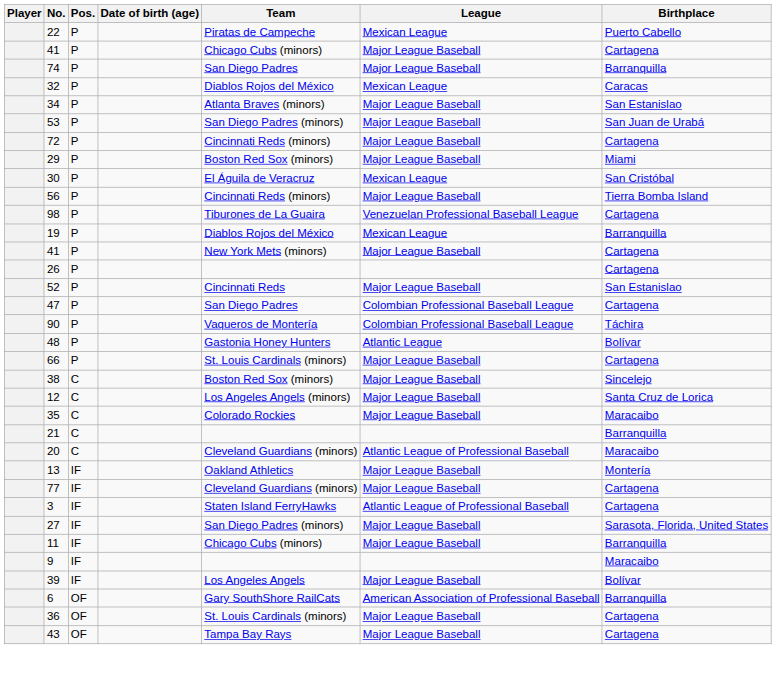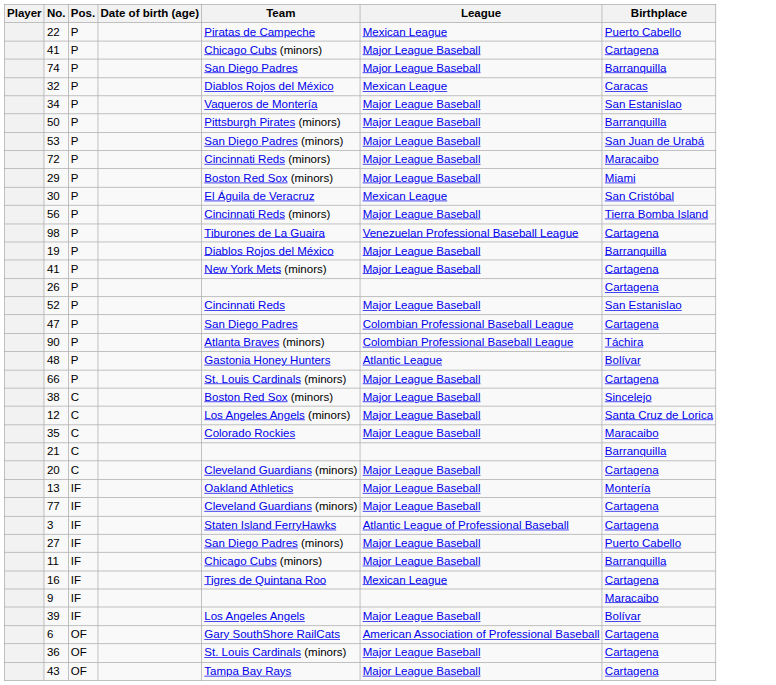 <table class="wikitable sortable plainrowheaders" style="white-space:nowrap;">
 <tr>
 <th scope="col">Player</th>
 <th scope="col">No.</th>
 <th scope="col">Pos.</th>
 <th scope="col">Date of birth (age)</th>
 <th scope="col">Team</th>
 <th scope="col">League</th>
 <th scope="col">Birthplace</th>
 </tr>
 <tr>
 <th scope="row"></th>
 <td>22</td>
 <td>P</td>
 <td></td>
 <td> <a href='#'>Piratas de Campeche</a></td>
 <td><a href='#'>Mexican League</a></td>
 <td> <a href='#'>Puerto Cabello</a></td>
 </tr>
 <tr>
 <th scope="row"></th>
 <td>41</td>
 <td>P</td>
 <td></td>
 <td> <a href='#'>Chicago Cubs</a> (minors)</td>
 <td><a href='#'>Major League Baseball</a></td>
 <td> <a href='#'>Cartagena</a></td>
 </tr>
 <tr>
 <th scope="row"></th>
 <td>74</td>
 <td>P</td>
 <td></td>
 <td> <a href='#'>San Diego Padres</a></td>
 <td><a href='#'>Major League Baseball</a></td>
 <td> <a href='#'>Barranquilla</a></td>
 </tr>
 <tr>
 <th scope="row"></th>
 <td>32</td>
 <td>P</td>
 <td></td>
 <td> <a href='#'>Diablos Rojos del México</a></td>
 <td><a href='#'>Mexican League</a></td>
 <td> <a href='#'>Caracas</a></td>
 </tr>
 <tr>
 <th scope="row"></th>
 <td>34</td>
 <td>P</td>
 <td></td>
-<td> <a href='#'>Atlanta Braves</a> (minors)</td>
+<td> <a href='#'>Vaqueros de Montería</a></td>
 <td><a href='#'>Major League Baseball</a></td>
 <td> <a href='#'>San Estanislao</a></td>
+</tr>
+<tr>
+<th scope="row"></th>
+<td>50</td>
+<td>P</td>
+<td></td>
+<td> <a href='#'>Pittsburgh Pirates</a> (minors)</td>
+<td><a href='#'>Major League Baseball</a></td>
+<td> <a href='#'>Barranquilla</a></td>
 </tr>
 <tr>
 <th scope="row"></th>
 <td>53</td>
 <td>P</td>
 <td></td>
 <td> <a href='#'>San Diego Padres</a> (minors)</td>
 <td><a href='#'>Major League Baseball</a></td>
 <td> <a href='#'>San Juan de Urabá</a></td>
 </tr>
 <tr>
 <th scope="row"></th>
 <td>72</td>
 <td>P</td>
 <td></td>
 <td> <a href='#'>Cincinnati Reds</a> (minors)</td>
 <td><a href='#'>Major League Baseball</a></td>
-<td> <a href='#'>Cartagena</a></td>
+<td> <a href='#'>Maracaibo</a></td>
 </tr>
 <tr>
 <th scope="row"></th>
 <td>29</td>
 <td>P</td>
 <td></td>
 <td> <a href='#'>Boston Red Sox</a> (minors)</td>
 <td><a href='#'>Major League Baseball</a></td>
 <td> <a href='#'>Miami</a></td>
 </tr>
 <tr>
 <th scope="row"></th>
 <td>30</td>
 <td>P</td>
 <td></td>
 <td> <a href='#'>El Águila de Veracruz</a></td>
 <td><a href='#'>Mexican League</a></td>
 <td> <a href='#'>San Cristóbal</a></td>
 </tr>
 <tr>
 <th scope="row"></th>
 <td>56</td>
 <td>P</td>
 <td></td>
 <td> <a href='#'>Cincinnati Reds</a> (minors)</td>
 <td><a href='#'>Major League Baseball</a></td>
 <td> <a href='#'>Tierra Bomba Island</a></td>
 </tr>
 <tr>
 <th scope="row"></th>
 <td>98</td>
 <td>P</td>
 <td></td>
 <td> <a href='#'>Tiburones de La Guaira</a></td>
 <td><a href='#'>Venezuelan Professional Baseball League</a></td>
 <td> <a href='#'>Cartagena</a></td>
 </tr>
 <tr>
 <th scope="row"></th>
 <td>19</td>
 <td>P</td>
 <td></td>
 <td> <a href='#'>Diablos Rojos del México</a></td>
-<td><a href='#'>Mexican League</a></td>
+<td><a href='#'>Major League Baseball</a></td>
 <td> <a href='#'>Barranquilla</a></td>
 </tr>
 <tr>
 <th scope="row"></th>
 <td>41</td>
 <td>P</td>
 <td></td>
 <td> <a href='#'>New York Mets</a> (minors)</td>
 <td><a href='#'>Major League Baseball</a></td>
 <td> <a href='#'>Cartagena</a></td>
 </tr>
 <tr>
 <th scope="row"></th>
 <td>26</td>
 <td>P</td>
 <td></td>
 <td></td>
 <td></td>
 <td> <a href='#'>Cartagena</a></td>
 </tr>
 <tr>
 <th scope="row"></th>
 <td>52</td>
 <td>P</td>
 <td></td>
 <td> <a href='#'>Cincinnati Reds</a></td>
 <td><a href='#'>Major League Baseball</a></td>
 <td> <a href='#'>San Estanislao</a></td>
 </tr>
 <tr>
 <th scope="row"></th>
 <td>47</td>
 <td>P</td>
 <td></td>
 <td> <a href='#'>San Diego Padres</a></td>
 <td><a href='#'>Colombian Professional Baseball League</a></td>
 <td> <a href='#'>Cartagena</a></td>
 </tr>
 <tr>
 <th scope="row"></th>
 <td>90</td>
 <td>P</td>
 <td></td>
-<td> <a href='#'>Vaqueros de Montería</a></td>
+<td> <a href='#'>Atlanta Braves</a> (minors)</td>
 <td><a href='#'>Colombian Professional Baseball League</a></td>
 <td> <a href='#'>Táchira</a></td>
 </tr>
 <tr>
 <th scope="row"></th>
 <td>48</td>
 <td>P</td>
 <td></td>
 <td> <a href='#'>Gastonia Honey Hunters</a></td>
 <td><a href='#'>Atlantic League</a></td>
 <td> <a href='#'>Bolívar</a></td>
 </tr>
 <tr>
 <th scope="row"></th>
 <td>66</td>
 <td>P</td>
 <td></td>
 <td> <a href='#'>St. Louis Cardinals</a> (minors)</td>
 <td><a href='#'>Major League Baseball</a></td>
 <td> <a href='#'>Cartagena</a></td>
 </tr>
 <tr>
 <th scope="row"></th>
 <td>38</td>
 <td>C</td>
 <td></td>
 <td> <a href='#'>Boston Red Sox</a> (minors)</td>
 <td><a href='#'>Major League Baseball</a></td>
 <td> <a href='#'>Sincelejo</a></td>
 </tr>
 <tr>
 <th scope="row"></th>
 <td>12</td>
 <td>C</td>
 <td></td>
 <td> <a href='#'>Los Angeles Angels</a> (minors)</td>
 <td><a href='#'>Major League Baseball</a></td>
 <td> <a href='#'>Santa Cruz de Lorica</a></td>
 </tr>
 <tr>
 <th scope="row"></th>
 <td>35</td>
 <td>C</td>
 <td></td>
 <td> <a href='#'>Colorado Rockies</a></td>
 <td><a href='#'>Major League Baseball</a></td>
 <td> <a href='#'>Maracaibo</a></td>
 </tr>
 <tr>
 <th scope="row"></th>
 <td>21</td>
 <td>C</td>
 <td></td>
 <td></td>
 <td></td>
 <td> <a href='#'>Barranquilla</a></td>
 </tr>
 <tr>
 <th scope="row"></th>
 <td>20</td>
 <td>C</td>
 <td></td>
 <td> <a href='#'>Cleveland Guardians</a> (minors)</td>
-<td><a href='#'>Atlantic League of Professional Baseball</a></td>
-<td> <a href='#'>Maracaibo</a></td>
+<td><a href='#'>Major League Baseball</a></td>
+<td> <a href='#'>Cartagena</a></td>
 </tr>
 <tr>
 <th scope="row"></th>
 <td>13</td>
 <td>IF</td>
 <td></td>
 <td> <a href='#'>Oakland Athletics</a></td>
 <td><a href='#'>Major League Baseball</a></td>
 <td> <a href='#'>Montería</a></td>
 </tr>
 <tr>
 <th scope="row"></th>
 <td>77</td>
 <td>IF</td>
 <td></td>
 <td> <a href='#'>Cleveland Guardians</a> (minors)</td>
 <td><a href='#'>Major League Baseball</a></td>
 <td> <a href='#'>Cartagena</a></td>
 </tr>
 <tr>
 <th scope="row"></th>
 <td>3</td>
 <td>IF</td>
 <td></td>
 <td> <a href='#'>Staten Island FerryHawks</a></td>
 <td><a href='#'>Atlantic League of Professional Baseball</a></td>
 <td> <a href='#'>Cartagena</a></td>
 </tr>
 <tr>
 <th scope="row"></th>
 <td>27</td>
 <td>IF</td>
 <td></td>
 <td> <a href='#'>San Diego Padres</a> (minors)</td>
 <td><a href='#'>Major League Baseball</a></td>
-<td> <a href='#'>Sarasota, Florida, United States</a></td>
+<td> <a href='#'>Puerto Cabello</a></td>
 </tr>
 <tr>
 <th scope="row"></th>
 <td>11</td>
 <td>IF</td>
 <td></td>
 <td> <a href='#'>Chicago Cubs</a> (minors)</td>
 <td><a href='#'>Major League Baseball</a></td>
 <td> <a href='#'>Barranquilla</a></td>
+</tr>
+<tr>
+<th scope="row"></th>
+<td>16</td>
+<td>IF</td>
+<td></td>
+<td> <a href='#'>Tigres de Quintana Roo</a></td>
+<td><a href='#'>Mexican League</a></td>
+<td> <a href='#'>Cartagena</a></td>
 </tr>
 <tr>
 <th scope="row"></th>
 <td>9</td>
 <td>IF</td>
 <td></td>
 <td></td>
 <td></td>
 <td> <a href='#'>Maracaibo</a></td>
 </tr>
 <tr>
 <th scope="row"></th>
 <td>39</td>
 <td>IF</td>
 <td></td>
 <td> <a href='#'>Los Angeles Angels</a></td>
 <td><a href='#'>Major League Baseball</a></td>
 <td> <a href='#'>Bolívar</a></td>
 </tr>
 <tr>
 <th scope="row"></th>
 <td>6</td>
 <td>OF</td>
 <td></td>
 <td> <a href='#'>Gary SouthShore RailCats</a></td>
 <td><a href='#'>American Association of Professional Baseball</a></td>
-<td> <a href='#'>Barranquilla</a></td>
+<td> <a href='#'>Cartagena</a></td>
 </tr>
 <tr>
 <th scope="row"></th>
 <td>36</td>
 <td>OF</td>
 <td></td>
 <td> <a href='#'>St. Louis Cardinals</a> (minors)</td>
 <td><a href='#'>Major League Baseball</a></td>
 <td> <a href='#'>Cartagena</a></td>
 </tr>
 <tr>
 <th scope="row"></th>
 <td>43</td>
 <td>OF</td>
 <td></td>
 <td> <a href='#'>Tampa Bay Rays</a></td>
 <td><a href='#'>Major League Baseball</a></td>
 <td> <a href='#'>Cartagena</a></td>
 </tr>
 </table>
